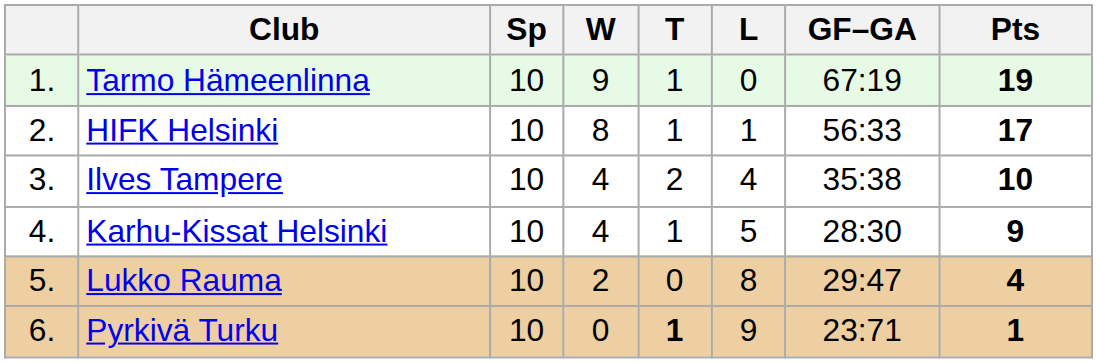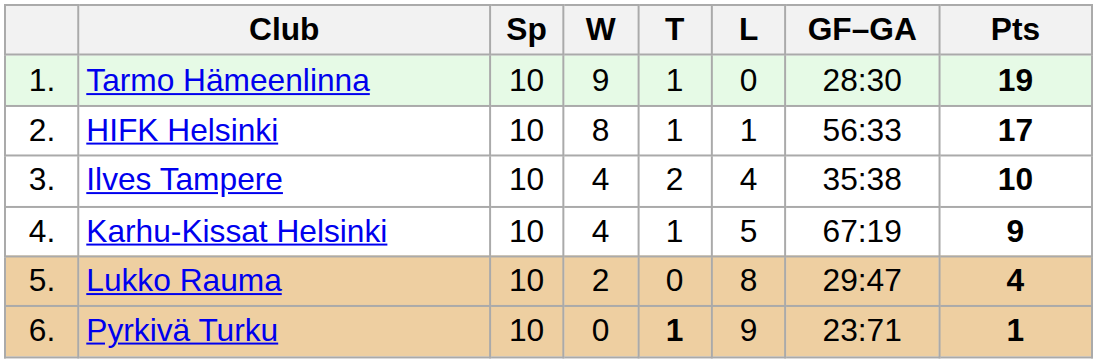 <table class="wikitable">
 <tr>
 <th width="30"></th>
 <th width="200">Club</th>
 <th width="30">Sp</th>
 <th width="30">W</th>
 <th width="30">T</th>
 <th width="30">L</th>
 <th width="70">GF–GA</th>
 <th width="70">Pts</th>
 </tr>
 <tr bgcolor="#e6fae6" align="center">
 <td>1.</td>
 <td align="left"><a href='#'>Tarmo Hämeenlinna</a></td>
 <td>10</td>
 <td>9</td>
 <td>1</td>
 <td>0</td>
-<td>67:19</td>
+<td>28:30</td>
 <td><strong>19</strong></td>
 </tr>
 <tr bgcolor="#FFFFFF" align="center">
 <td>2.</td>
 <td align="left"><a href='#'>HIFK Helsinki</a></td>
 <td>10</td>
 <td>8</td>
 <td>1</td>
 <td>1</td>
 <td>56:33</td>
 <td><strong>17</strong></td>
 </tr>
 <tr bgcolor="#FFFFFF" align="center">
 <td>3.</td>
 <td align="left"><a href='#'>Ilves Tampere</a></td>
 <td>10</td>
 <td>4</td>
 <td>2</td>
 <td>4</td>
 <td>35:38</td>
 <td><strong>10</strong></td>
 </tr>
 <tr bgcolor="#FFFFFF" align="center">
 <td>4.</td>
 <td align="left"><a href='#'>Karhu-Kissat Helsinki</a></td>
 <td>10</td>
 <td>4</td>
 <td>1</td>
 <td>5</td>
-<td>28:30</td>
+<td>67:19</td>
 <td><strong>9</strong></td>
 </tr>
 <tr bgcolor="#EECFA1" align="center">
 <td>5.</td>
 <td align="left"><a href='#'>Lukko Rauma</a></td>
 <td>10</td>
 <td>2</td>
 <td>0</td>
 <td>8</td>
 <td>29:47</td>
 <td><strong>4</strong></td>
 </tr>
 <tr bgcolor="#EECFA1" align="center">
 <td>6.</td>
 <td align="left"><a href='#'>Pyrkivä Turku</a></td>
 <td>10</td>
 <td>0</td>
 <td><strong>1</strong></td>
 <td>9</td>
 <td>23:71</td>
 <td><strong>1</strong></td>
 </tr>
 </table>
